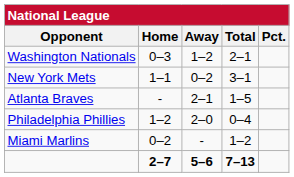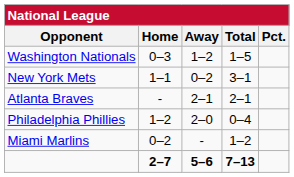 <table class="wikitable" style="font-size: 95%; text-align: center">
 <tr>
 <td colspan="7" style="text-align:left; background:#c60c30;color:#fff"><strong>National League</strong></td>
 </tr>
 <tr>
 <th>Opponent</th>
 <th>Home</th>
 <th>Away</th>
 <th>Total</th>
 <th>Pct.</th>
 </tr>
 <tr>
 <td style="text-align:left"><a href='#'>Washington Nationals</a></td>
 <td>0–3</td>
 <td>1–2</td>
-<td>2–1</td>
+<td>1–5</td>
 <td></td>
 </tr>
 <tr>
 <td style="text-align:left"><a href='#'>New York Mets</a></td>
 <td>1–1</td>
 <td>0–2</td>
 <td>3–1</td>
 <td></td>
 </tr>
 <tr>
 <td style="text-align:left"><a href='#'>Atlanta Braves</a></td>
 <td>-</td>
 <td>2–1</td>
-<td>1–5</td>
+<td>2–1</td>
 <td></td>
 </tr>
 <tr>
 <td style="text-align:left"><a href='#'>Philadelphia Phillies</a></td>
 <td>1–2</td>
 <td>2–0</td>
 <td>0–4</td>
 <td></td>
 </tr>
 <tr>
 <td style="text-align:left"><a href='#'>Miami Marlins</a></td>
 <td>0–2</td>
 <td>-</td>
 <td>1–2</td>
 <td></td>
 </tr>
 <tr style="font-weight:bold">
 <td></td>
 <td>2–7</td>
 <td>5–6</td>
 <td>7–13</td>
 <td></td>
 </tr>
 </table>
